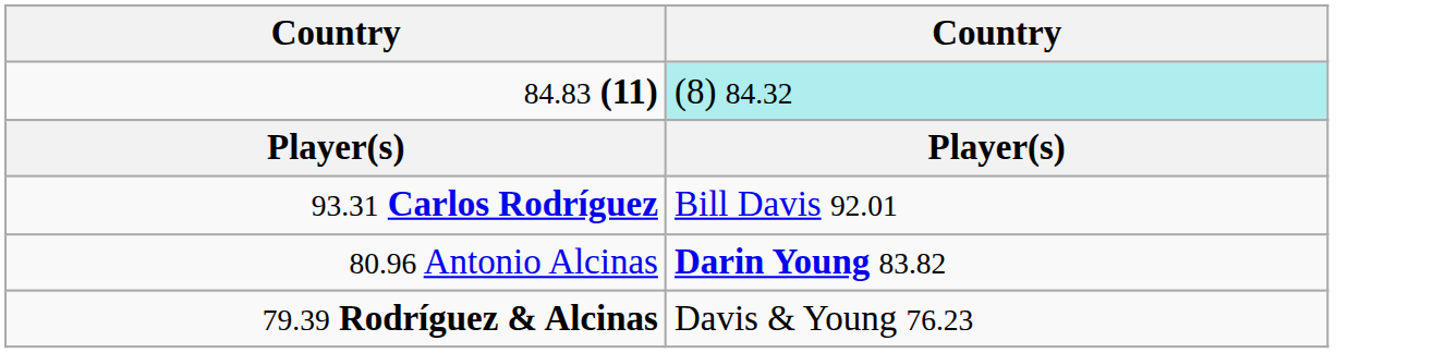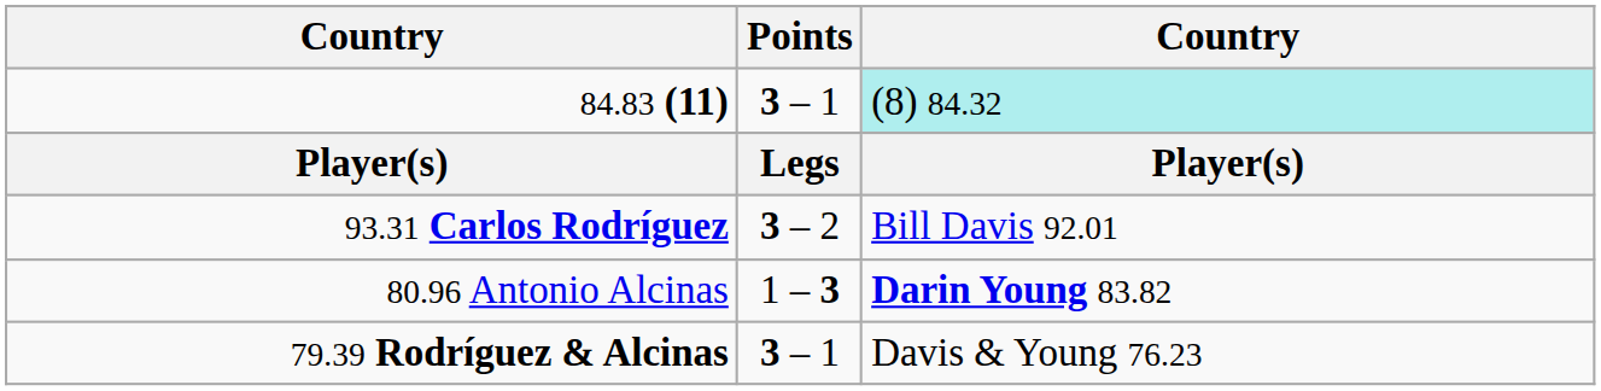 <table class=wikitable style="text-align:center">
 <tr>
 <th width=287>Country</th>
+<th width=1>Points</th>
 <th width=287>Country</th>
 </tr>
 <tr align=left>
 <td align=right><small><span>84.83</span></small> <strong> (11)</strong></td>
+<td align=center><strong>3</strong> – 1</td>
 <td style="background: paleturquoise;"> (8) <small><span>84.32</span></small></td>
 </tr>
 <tr>
 <th width=287>Player(s)</th>
+<th width=1>Legs</th>
 <th width=287>Player(s)</th>
 </tr>
 <tr align=left>
 <td align=right><small><span>93.31</span></small> <strong><a href='#'>Carlos Rodríguez</a></strong></td>
+<td align=center><strong>3</strong> – 2</td>
 <td><a href='#'>Bill Davis</a> <small><span>92.01</span></small></td>
 </tr>
 <tr align=left>
 <td align=right><small><span>80.96</span></small> <a href='#'>Antonio Alcinas</a></td>
+<td align=center>1 – <strong>3</strong></td>
 <td><strong><a href='#'>Darin Young</a></strong> <small><span>83.82</span></small></td>
 </tr>
 <tr align=left>
 <td align=right><small><span>79.39</span></small> <strong>Rodríguez & Alcinas</strong></td>
+<td align=center><strong>3</strong> – 1</td>
 <td>Davis & Young <small><span>76.23</span></small></td>
 </tr>
 </table>
